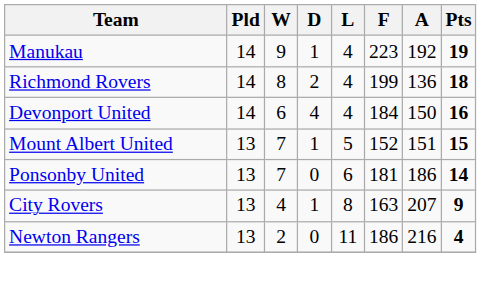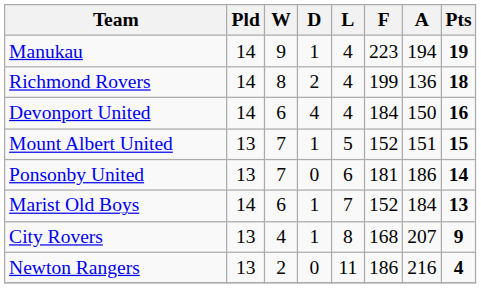 <table class="wikitable" style="text-align:center;">
 <tr>
 <th width=175>Team</th>
 <th width=20 abbr="Played">Pld</th>
 <th width=20 abbr="Won">W</th>
 <th width=20 abbr="Drawn">D</th>
 <th width=20 abbr="Lost">L</th>
 <th width=20 abbr="For">F</th>
 <th width=20 abbr="Against">A</th>
 <th width=20 abbr="Points">Pts</th>
 </tr>
 <tr>
 <td style="text-align:left;"><a href='#'>Manukau</a></td>
 <td>14</td>
 <td>9</td>
 <td>1</td>
 <td>4</td>
 <td>223</td>
-<td>192</td>
+<td>194</td>
 <td><strong>19</strong></td>
 </tr>
 <tr>
 <td style="text-align:left;"><a href='#'>Richmond Rovers</a></td>
 <td>14</td>
 <td>8</td>
 <td>2</td>
 <td>4</td>
 <td>199</td>
 <td>136</td>
 <td><strong>18</strong></td>
 </tr>
 <tr>
 <td style="text-align:left;"><a href='#'>Devonport United</a></td>
 <td>14</td>
 <td>6</td>
 <td>4</td>
 <td>4</td>
 <td>184</td>
 <td>150</td>
 <td><strong>16</strong></td>
 </tr>
 <tr>
 <td style="text-align:left;"><a href='#'>Mount Albert United</a></td>
 <td>13</td>
 <td>7</td>
 <td>1</td>
 <td>5</td>
 <td>152</td>
 <td>151</td>
 <td><strong>15</strong></td>
 </tr>
 <tr>
 <td style="text-align:left;"><a href='#'>Ponsonby United</a></td>
 <td>13</td>
 <td>7</td>
 <td>0</td>
 <td>6</td>
 <td>181</td>
 <td>186</td>
 <td><strong>14</strong></td>
 </tr>
 <tr>
+<td style="text-align:left;"><a href='#'>Marist Old Boys</a></td>
+<td>14</td>
+<td>6</td>
+<td>1</td>
+<td>7</td>
+<td>152</td>
+<td>184</td>
+<td><strong>13</strong></td>
+</tr>
+<tr>
 <td style="text-align:left;"><a href='#'>City Rovers</a></td>
 <td>13</td>
 <td>4</td>
 <td>1</td>
 <td>8</td>
-<td>163</td>
+<td>168</td>
 <td>207</td>
 <td><strong>9</strong></td>
 </tr>
 <tr>
 <td style="text-align:left;"><a href='#'>Newton Rangers</a></td>
 <td>13</td>
 <td>2</td>
 <td>0</td>
 <td>11</td>
 <td>186</td>
 <td>216</td>
 <td><strong>4</strong></td>
 </tr>
 <tr>
 </tr>
 </table>
